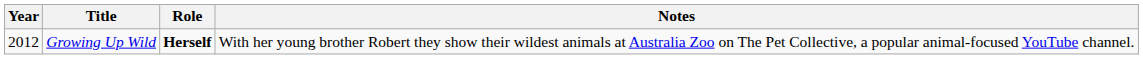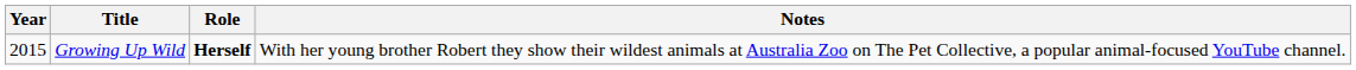 <table class="wikitable">
 <tr>
 <th>Year</th>
 <th>Title</th>
 <th>Role</th>
 <th>Notes</th>
 </tr>
 <tr>
-<td>2012</td>
+<td>2015</td>
 <td><em><a href='#'>Growing Up Wild</a></em></td>
 <td><strong>Herself</strong></td>
 <td>With her young brother Robert they show their wildest animals at <a href='#'>Australia Zoo</a> on The Pet Collective, a popular animal-focused <a href='#'>YouTube</a> channel.</td>
 </tr>
 </table>
